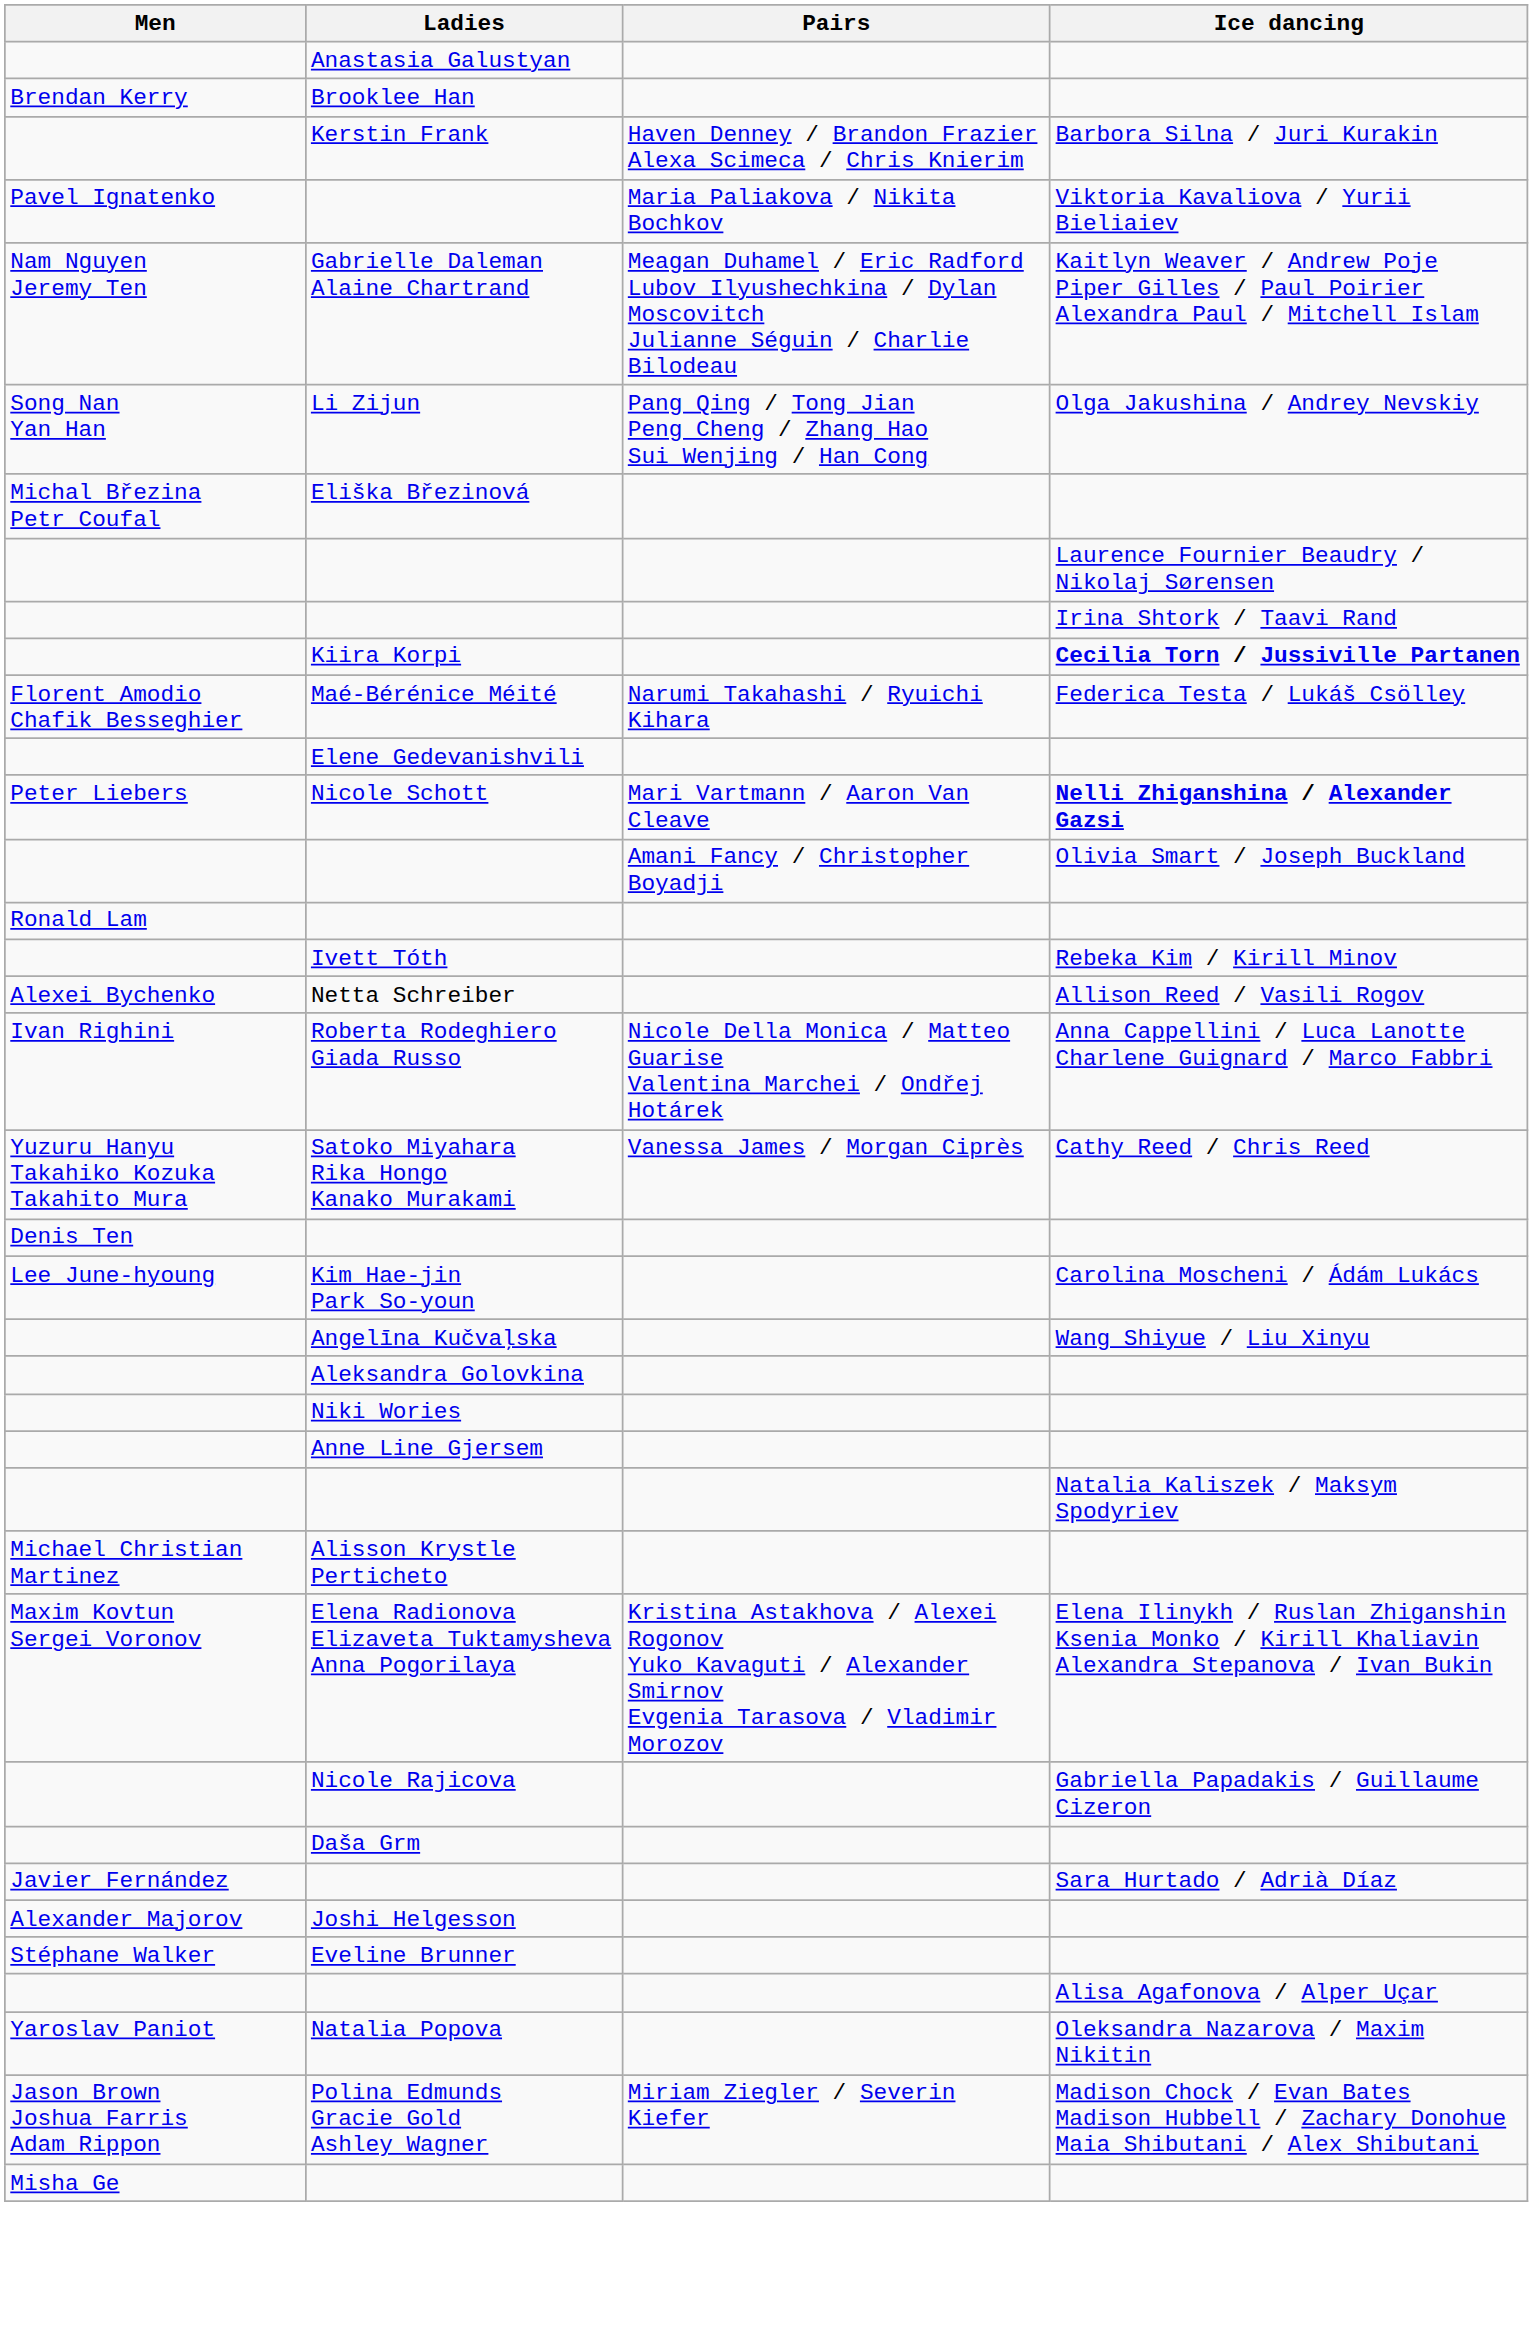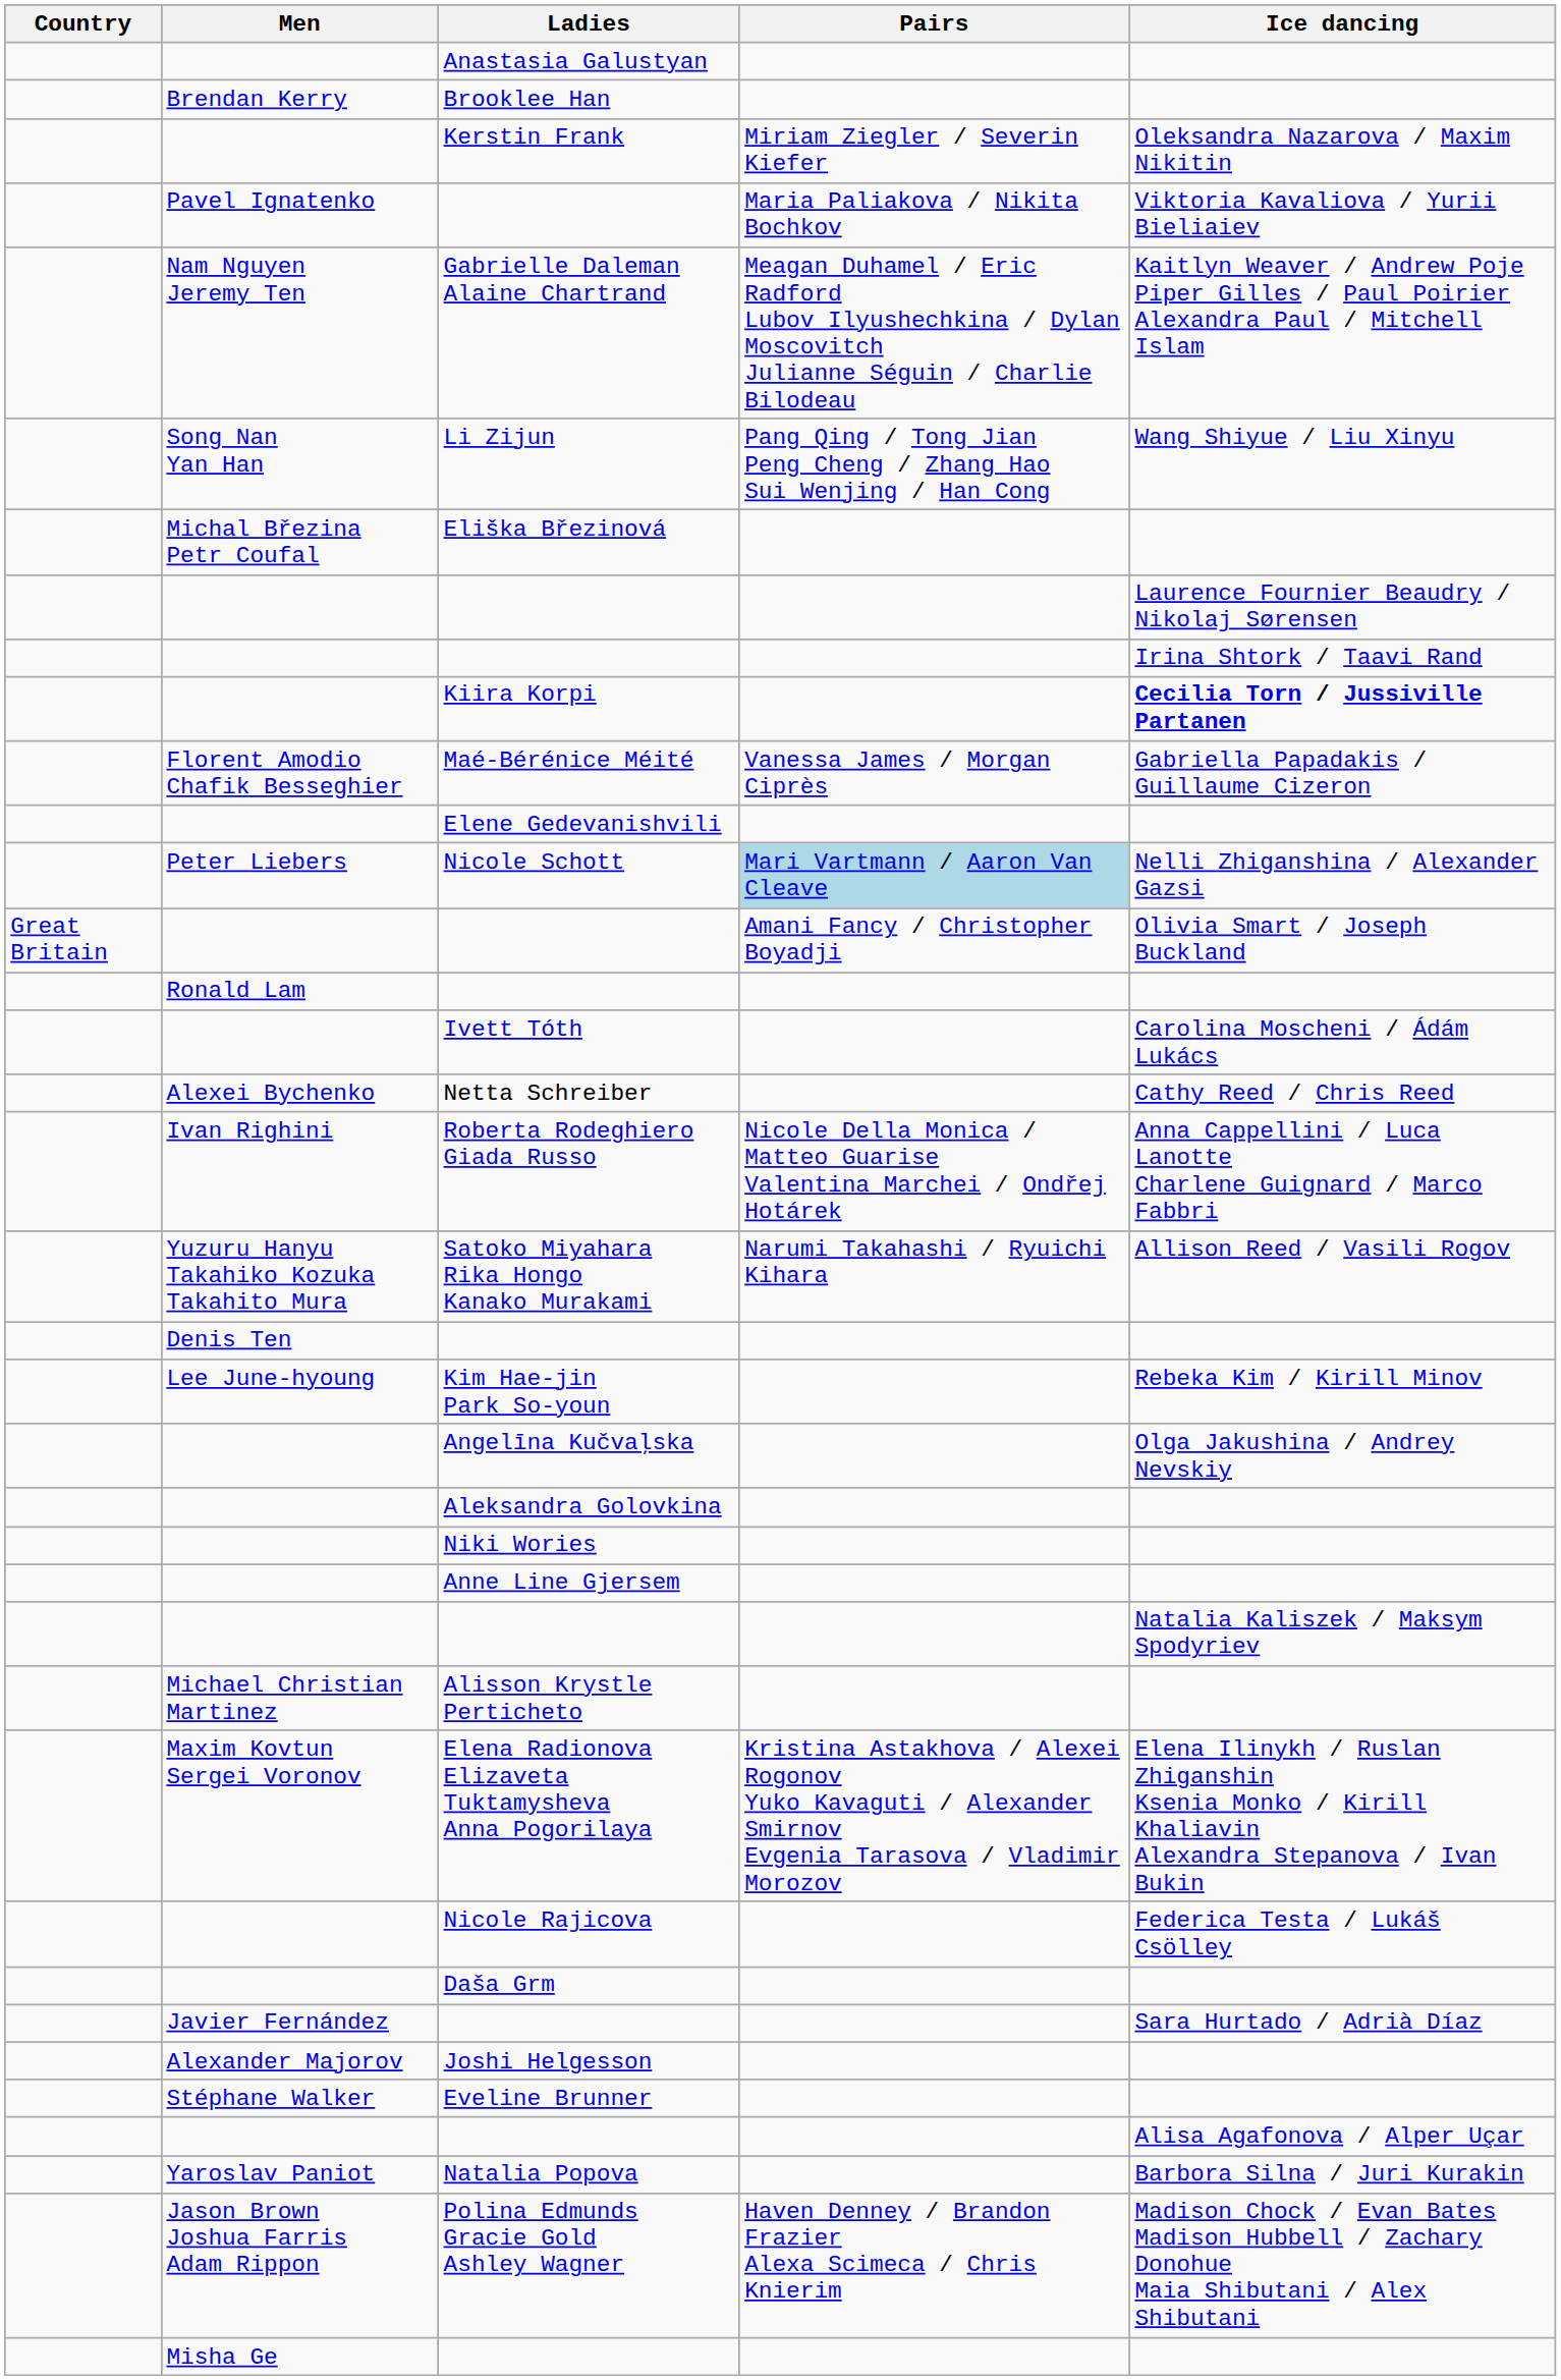 <table class="wikitable">
 <tr>
+<th>Country</th>
 <th>Men</th>
 <th>Ladies</th>
 <th>Pairs</th>
 <th>Ice dancing</th>
 </tr>
 <tr valign="top">
 <td></td>
+<td></td>
 <td><a href='#'>Anastasia Galustyan</a></td>
 <td></td>
 <td></td>
 </tr>
 <tr valign="top">
+<td></td>
 <td><a href='#'>Brendan Kerry</a></td>
 <td><a href='#'>Brooklee Han</a></td>
 <td></td>
 <td></td>
 </tr>
 <tr valign="top">
 <td></td>
+<td></td>
 <td><a href='#'>Kerstin Frank</a></td>
-<td><a href='#'>Haven Denney</a> / <a href='#'>Brandon Frazier</a> <br> <a href='#'>Alexa Scimeca</a> / <a href='#'>Chris Knierim</a></td>
-<td><a href='#'>Barbora Silna</a> / <a href='#'>Juri Kurakin</a></td>
+<td><a href='#'>Miriam Ziegler</a> / <a href='#'>Severin Kiefer</a></td>
+<td><a href='#'>Oleksandra Nazarova</a> / <a href='#'>Maxim Nikitin</a></td>
 </tr>
 <tr valign="top">
+<td></td>
 <td><a href='#'>Pavel Ignatenko</a></td>
 <td></td>
 <td><a href='#'>Maria Paliakova</a> / <a href='#'>Nikita Bochkov</a></td>
 <td><a href='#'>Viktoria Kavaliova</a> / <a href='#'>Yurii Bieliaiev</a></td>
 </tr>
 <tr valign="top">
+<td></td>
 <td><a href='#'>Nam Nguyen</a> <br> <a href='#'>Jeremy Ten</a></td>
 <td><a href='#'>Gabrielle Daleman</a> <br> <a href='#'>Alaine Chartrand</a></td>
 <td><a href='#'>Meagan Duhamel</a> / <a href='#'>Eric Radford</a> <br> <a href='#'>Lubov Ilyushechkina</a> / <a href='#'>Dylan Moscovitch</a> <br> <a href='#'>Julianne Séguin</a> / <a href='#'>Charlie Bilodeau</a></td>
 <td><a href='#'>Kaitlyn Weaver</a> / <a href='#'>Andrew Poje</a> <br> <a href='#'>Piper Gilles</a> / <a href='#'>Paul Poirier</a> <br> <a href='#'>Alexandra Paul</a> / <a href='#'>Mitchell Islam</a></td>
 </tr>
 <tr valign="top">
+<td></td>
 <td><a href='#'>Song Nan</a> <br> <a href='#'>Yan Han</a></td>
 <td><a href='#'>Li Zijun</a></td>
 <td><a href='#'>Pang Qing</a> / <a href='#'>Tong Jian</a> <br> <a href='#'>Peng Cheng</a> / <a href='#'>Zhang Hao</a> <br> <a href='#'>Sui Wenjing</a> / <a href='#'>Han Cong</a></td>
-<td><a href='#'>Olga Jakushina</a> / <a href='#'>Andrey Nevskiy</a></td>
+<td><a href='#'>Wang Shiyue</a> / <a href='#'>Liu Xinyu</a></td>
 </tr>
 <tr valign="top">
+<td></td>
 <td><a href='#'>Michal Březina</a> <br> <a href='#'>Petr Coufal</a></td>
 <td><a href='#'>Eliška Březinová</a></td>
 <td></td>
 <td></td>
 </tr>
 <tr valign="top">
 <td></td>
 <td></td>
 <td></td>
+<td></td>
 <td><a href='#'>Laurence Fournier Beaudry</a> / <a href='#'>Nikolaj Sørensen</a></td>
 </tr>
 <tr valign="top">
+<td></td>
 <td></td>
 <td></td>
 <td></td>
 <td><a href='#'>Irina Shtork</a> / <a href='#'>Taavi Rand</a></td>
 </tr>
 <tr valign="top">
 <td></td>
+<td></td>
 <td><a href='#'>Kiira Korpi</a></td>
 <td></td>
 <td><strong><a href='#'>Cecilia Torn</a> / <a href='#'>Jussiville Partanen</a></strong></td>
 </tr>
 <tr valign="top">
+<td></td>
 <td><a href='#'>Florent Amodio</a> <br> <a href='#'>Chafik Besseghier</a></td>
 <td><a href='#'>Maé-Bérénice Méité</a></td>
-<td><a href='#'>Narumi Takahashi</a> / <a href='#'>Ryuichi Kihara</a></td>
-<td><a href='#'>Federica Testa</a> / <a href='#'>Lukáš Csölley</a></td>
+<td><a href='#'>Vanessa James</a> / <a href='#'>Morgan Ciprès</a></td>
+<td><a href='#'>Gabriella Papadakis</a> / <a href='#'>Guillaume Cizeron</a></td>
 </tr>
 <tr valign="top">
+<td></td>
 <td></td>
 <td><a href='#'>Elene Gedevanishvili</a></td>
 <td></td>
 <td></td>
 </tr>
 <tr valign="top">
+<td></td>
 <td><a href='#'>Peter Liebers</a></td>
 <td><a href='#'>Nicole Schott</a></td>
-<td><a href='#'>Mari Vartmann</a> / <a href='#'>Aaron Van Cleave</a></td>
-<td><strong><a href='#'>Nelli Zhiganshina</a> / <a href='#'>Alexander Gazsi</a></strong></td>
+<td style="background: lightblue;"><a href='#'>Mari Vartmann</a> / <a href='#'>Aaron Van Cleave</a></td>
+<td><a href='#'>Nelli Zhiganshina</a> / <a href='#'>Alexander Gazsi</a></td>
 </tr>
 <tr valign="top">
+<td> <a href='#'>Great Britain</a></td>
 <td></td>
 <td></td>
 <td><a href='#'>Amani Fancy</a> / <a href='#'>Christopher Boyadji</a></td>
 <td><a href='#'>Olivia Smart</a> / <a href='#'>Joseph Buckland</a></td>
 </tr>
 <tr valign="top">
+<td></td>
 <td><a href='#'>Ronald Lam</a></td>
 <td></td>
 <td></td>
 <td></td>
 </tr>
 <tr valign="top">
 <td></td>
+<td></td>
 <td><a href='#'>Ivett Tóth</a></td>
 <td></td>
-<td><a href='#'>Rebeka Kim</a> / <a href='#'>Kirill Minov</a></td>
+<td><a href='#'>Carolina Moscheni</a> / <a href='#'>Ádám Lukács</a></td>
 </tr>
 <tr valign="top">
+<td></td>
 <td><a href='#'>Alexei Bychenko</a></td>
 <td>Netta Schreiber</td>
 <td></td>
-<td><a href='#'>Allison Reed</a> / <a href='#'>Vasili Rogov</a></td>
+<td><a href='#'>Cathy Reed</a> / <a href='#'>Chris Reed</a></td>
 </tr>
 <tr valign="top">
+<td></td>
 <td><a href='#'>Ivan Righini</a></td>
 <td><a href='#'>Roberta Rodeghiero</a> <br> <a href='#'>Giada Russo</a></td>
 <td><a href='#'>Nicole Della Monica</a> / <a href='#'>Matteo Guarise</a> <br> <a href='#'>Valentina Marchei</a> / <a href='#'>Ondřej Hotárek</a></td>
 <td><a href='#'>Anna Cappellini</a> / <a href='#'>Luca Lanotte</a> <br> <a href='#'>Charlene Guignard</a> / <a href='#'>Marco Fabbri</a></td>
 </tr>
 <tr valign="top">
+<td></td>
 <td><a href='#'>Yuzuru Hanyu</a> <br> <a href='#'>Takahiko Kozuka</a> <br> <a href='#'>Takahito Mura</a></td>
 <td><a href='#'>Satoko Miyahara</a> <br> <a href='#'>Rika Hongo</a> <br> <a href='#'>Kanako Murakami</a></td>
-<td><a href='#'>Vanessa James</a> / <a href='#'>Morgan Ciprès</a></td>
-<td><a href='#'>Cathy Reed</a> / <a href='#'>Chris Reed</a></td>
+<td><a href='#'>Narumi Takahashi</a> / <a href='#'>Ryuichi Kihara</a></td>
+<td><a href='#'>Allison Reed</a> / <a href='#'>Vasili Rogov</a></td>
 </tr>
 <tr valign="top">
+<td></td>
 <td><a href='#'>Denis Ten</a></td>
 <td></td>
 <td></td>
 <td></td>
 </tr>
 <tr valign="top">
+<td></td>
 <td><a href='#'>Lee June-hyoung</a></td>
 <td><a href='#'>Kim Hae-jin</a> <br> <a href='#'>Park So-youn</a></td>
 <td></td>
-<td><a href='#'>Carolina Moscheni</a> / <a href='#'>Ádám Lukács</a></td>
+<td><a href='#'>Rebeka Kim</a> / <a href='#'>Kirill Minov</a></td>
 </tr>
 <tr valign="top">
 <td></td>
+<td></td>
 <td><a href='#'>Angelīna Kučvaļska</a></td>
 <td></td>
-<td><a href='#'>Wang Shiyue</a> / <a href='#'>Liu Xinyu</a></td>
+<td><a href='#'>Olga Jakushina</a> / <a href='#'>Andrey Nevskiy</a></td>
 </tr>
 <tr valign="top">
+<td></td>
 <td></td>
 <td><a href='#'>Aleksandra Golovkina</a></td>
 <td></td>
 <td></td>
 </tr>
 <tr valign="top">
 <td></td>
+<td></td>
 <td><a href='#'>Niki Wories</a></td>
 <td></td>
 <td></td>
 </tr>
 <tr valign="top">
+<td></td>
 <td></td>
 <td><a href='#'>Anne Line Gjersem</a></td>
 <td></td>
 <td></td>
 </tr>
 <tr valign="top">
 <td></td>
 <td></td>
 <td></td>
+<td></td>
 <td><a href='#'>Natalia Kaliszek</a> / <a href='#'>Maksym Spodyriev</a></td>
 </tr>
 <tr valign="top">
+<td></td>
 <td><a href='#'>Michael Christian Martinez</a></td>
 <td><a href='#'>Alisson Krystle Perticheto</a></td>
 <td></td>
 <td></td>
 </tr>
 <tr valign="top">
+<td></td>
 <td><a href='#'>Maxim Kovtun</a> <br> <a href='#'>Sergei Voronov</a></td>
 <td><a href='#'>Elena Radionova</a> <br> <a href='#'>Elizaveta Tuktamysheva</a> <br> <a href='#'>Anna Pogorilaya</a></td>
 <td><a href='#'>Kristina Astakhova</a> / <a href='#'>Alexei Rogonov</a> <br> <a href='#'>Yuko Kavaguti</a> / <a href='#'>Alexander Smirnov</a> <br> <a href='#'>Evgenia Tarasova</a> / <a href='#'>Vladimir Morozov</a></td>
 <td><a href='#'>Elena Ilinykh</a> / <a href='#'>Ruslan Zhiganshin</a> <br> <a href='#'>Ksenia Monko</a> / <a href='#'>Kirill Khaliavin</a> <br> <a href='#'>Alexandra Stepanova</a> / <a href='#'>Ivan Bukin</a></td>
 </tr>
 <tr valign="top">
 <td></td>
+<td></td>
 <td><a href='#'>Nicole Rajicova</a></td>
 <td></td>
-<td><a href='#'>Gabriella Papadakis</a> / <a href='#'>Guillaume Cizeron</a></td>
+<td><a href='#'>Federica Testa</a> / <a href='#'>Lukáš Csölley</a></td>
 </tr>
 <tr valign="top">
+<td></td>
 <td></td>
 <td><a href='#'>Daša Grm</a></td>
 <td></td>
 <td></td>
 </tr>
 <tr valign="top">
+<td></td>
 <td><a href='#'>Javier Fernández</a></td>
 <td></td>
 <td></td>
 <td><a href='#'>Sara Hurtado</a> / <a href='#'>Adrià Díaz</a></td>
 </tr>
 <tr valign="top">
+<td></td>
 <td><a href='#'>Alexander Majorov</a></td>
 <td><a href='#'>Joshi Helgesson</a></td>
 <td></td>
 <td></td>
 </tr>
 <tr valign="top">
+<td></td>
 <td><a href='#'>Stéphane Walker</a></td>
 <td><a href='#'>Eveline Brunner</a></td>
 <td></td>
 <td></td>
 </tr>
 <tr valign="top">
 <td></td>
 <td></td>
 <td></td>
+<td></td>
 <td><a href='#'>Alisa Agafonova</a> / <a href='#'>Alper Uçar</a></td>
 </tr>
 <tr valign="top">
+<td></td>
 <td><a href='#'>Yaroslav Paniot</a></td>
 <td><a href='#'>Natalia Popova</a></td>
 <td></td>
-<td><a href='#'>Oleksandra Nazarova</a> / <a href='#'>Maxim Nikitin</a></td>
+<td><a href='#'>Barbora Silna</a> / <a href='#'>Juri Kurakin</a></td>
 </tr>
 <tr valign="top">
+<td></td>
 <td><a href='#'>Jason Brown</a> <br> <a href='#'>Joshua Farris</a> <br> <a href='#'>Adam Rippon</a></td>
 <td><a href='#'>Polina Edmunds</a> <br> <a href='#'>Gracie Gold</a> <br> <a href='#'>Ashley Wagner</a></td>
-<td><a href='#'>Miriam Ziegler</a> / <a href='#'>Severin Kiefer</a></td>
+<td><a href='#'>Haven Denney</a> / <a href='#'>Brandon Frazier</a> <br> <a href='#'>Alexa Scimeca</a> / <a href='#'>Chris Knierim</a></td>
 <td><a href='#'>Madison Chock</a> / <a href='#'>Evan Bates</a> <br> <a href='#'>Madison Hubbell</a> / <a href='#'>Zachary Donohue</a> <br> <a href='#'>Maia Shibutani</a> / <a href='#'>Alex Shibutani</a></td>
 </tr>
 <tr valign="top">
+<td></td>
 <td><a href='#'>Misha Ge</a></td>
 <td></td>
 <td></td>
 <td></td>
 </tr>
 </table>
